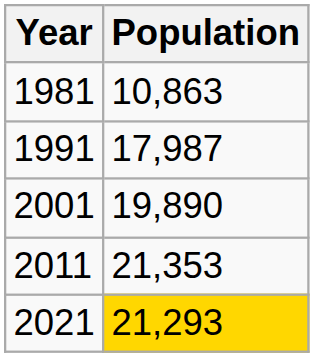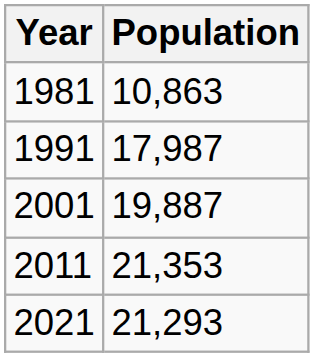 <table class=wikitable>
 <tr>
 <th>Year</th>
 <th>Population</th>
 </tr>
 <tr>
 <td>1981</td>
 <td>10,863</td>
 </tr>
 <tr>
 <td>1991</td>
 <td>17,987</td>
 </tr>
 <tr>
 <td>2001</td>
-<td>19,890</td>
+<td>19,887</td>
 </tr>
 <tr>
 <td>2011</td>
 <td>21,353</td>
 </tr>
 <tr>
 <td>2021</td>
-<td style="background: gold;">21,293</td>
+<td>21,293</td>
 </tr>
 </table>
